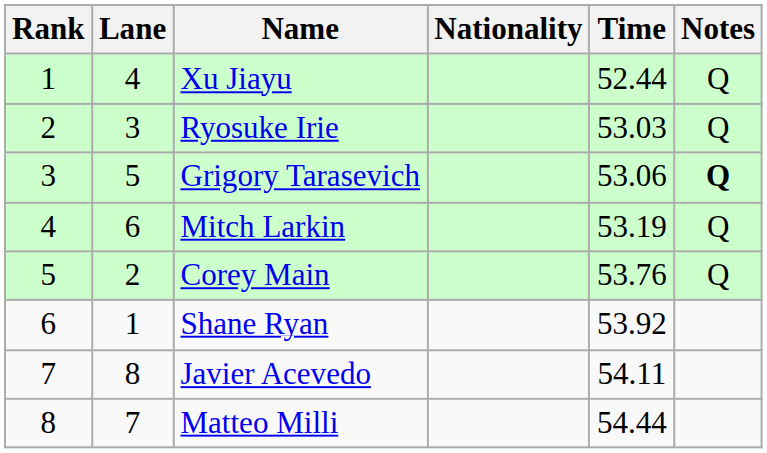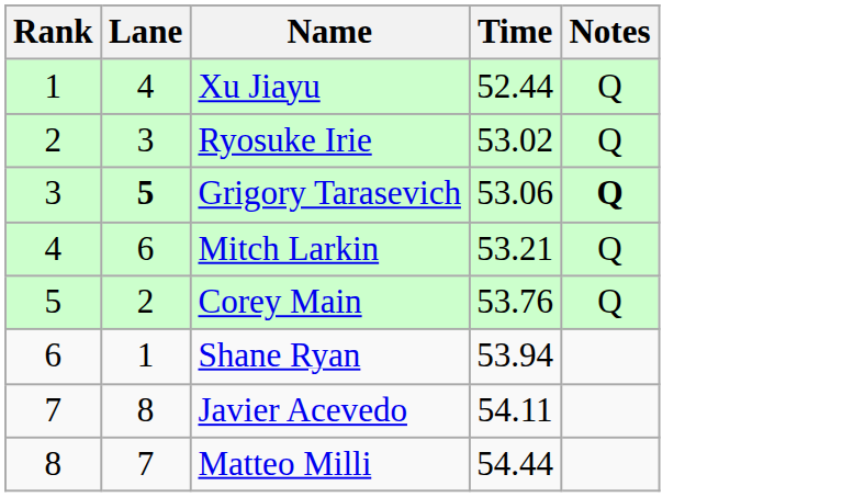 <table class="wikitable sortable" style="text-align:center">
 <tr>
 <th>Rank</th>
 <th>Lane</th>
 <th>Name</th>
-<th>Nationality</th>
 <th>Time</th>
 <th>Notes</th>
 </tr>
 <tr bgcolor=ccffcc>
 <td>1</td>
 <td>4</td>
 <td align=left><a href='#'>Xu Jiayu</a></td>
-<td align=left></td>
 <td>52.44</td>
 <td>Q</td>
 </tr>
 <tr bgcolor=ccffcc>
 <td>2</td>
 <td>3</td>
 <td align=left><a href='#'>Ryosuke Irie</a></td>
-<td align=left></td>
-<td>53.03</td>
+<td>53.02</td>
 <td>Q</td>
 </tr>
 <tr bgcolor=ccffcc>
 <td>3</td>
-<td>5</td>
+<td><strong>5</strong></td>
 <td align=left><a href='#'>Grigory Tarasevich</a></td>
-<td align=left></td>
 <td>53.06</td>
 <td><strong>Q</strong></td>
 </tr>
 <tr bgcolor=ccffcc>
 <td>4</td>
 <td>6</td>
 <td align=left><a href='#'>Mitch Larkin</a></td>
-<td align=left></td>
-<td>53.19</td>
+<td>53.21</td>
 <td>Q</td>
 </tr>
 <tr bgcolor=ccffcc>
 <td>5</td>
 <td>2</td>
 <td align=left><a href='#'>Corey Main</a></td>
-<td align=left></td>
 <td>53.76</td>
 <td>Q</td>
 </tr>
 <tr>
 <td>6</td>
 <td>1</td>
 <td align=left><a href='#'>Shane Ryan</a></td>
-<td align=left></td>
-<td>53.92</td>
+<td>53.94</td>
 <td></td>
 </tr>
 <tr>
 <td>7</td>
 <td>8</td>
 <td align=left><a href='#'>Javier Acevedo</a></td>
-<td align=left></td>
 <td>54.11</td>
 <td></td>
 </tr>
 <tr>
 <td>8</td>
 <td>7</td>
 <td align=left><a href='#'>Matteo Milli</a></td>
-<td align=left></td>
 <td>54.44</td>
 <td></td>
 </tr>
 </table>
